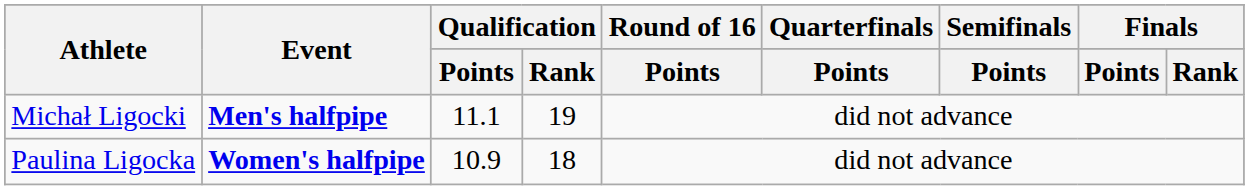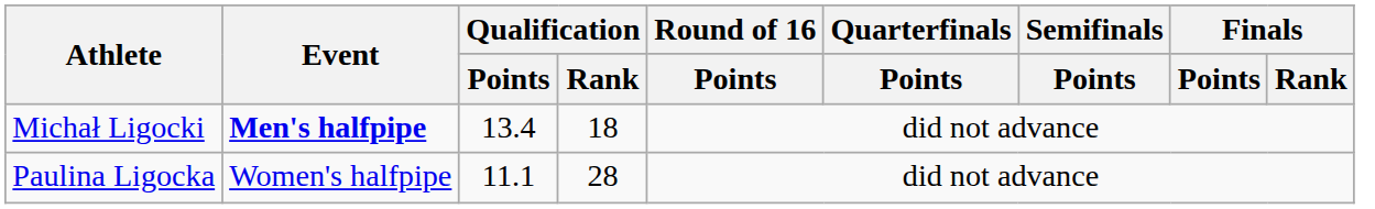 <table class="wikitable">
 <tr>
 <th rowspan="2">Athlete</th>
 <th rowspan="2">Event</th>
 <th colspan="2">Qualification</th>
 <th>Round of 16</th>
 <th>Quarterfinals</th>
 <th>Semifinals</th>
 <th colspan=2>Finals</th>
 </tr>
 <tr>
 <th>Points</th>
 <th>Rank</th>
 <th>Points</th>
 <th>Points</th>
 <th>Points</th>
 <th>Points</th>
 <th>Rank</th>
 </tr>
 <tr>
 <td><a href='#'>Michał Ligocki</a></td>
 <td><strong><a href='#'>Men's halfpipe</a></strong></td>
-<td align="center">11.1</td>
-<td align="center">19</td>
+<td align="center">13.4</td>
+<td align="center">18</td>
 <td align="center" colspan=5>did not advance</td>
 </tr>
 <tr>
 <td><a href='#'>Paulina Ligocka</a></td>
-<td><strong><a href='#'>Women's halfpipe</a></strong></td>
-<td align="center">10.9</td>
-<td align="center">18</td>
+<td><a href='#'>Women's halfpipe</a></td>
+<td align="center">11.1</td>
+<td align="center">28</td>
 <td align="center" colspan=5>did not advance</td>
 </tr>
 </table>
